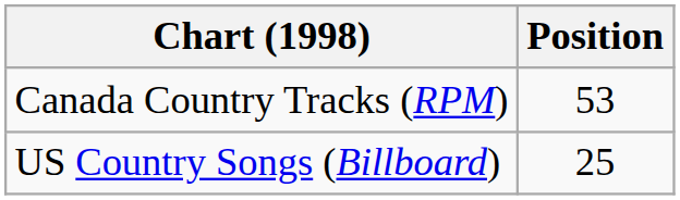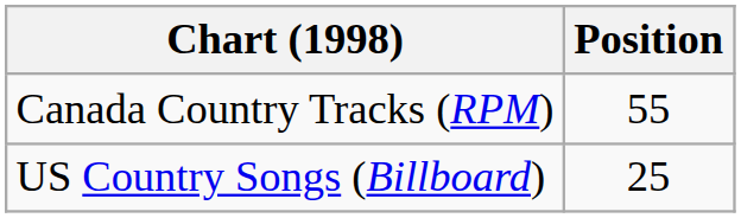 <table class="wikitable sortable">
 <tr>
 <th scope="col">Chart (1998)</th>
 <th scope="col">Position</th>
 </tr>
 <tr>
 <td>Canada Country Tracks (<em><a href='#'>RPM</a></em>)</td>
-<td align="center">53</td>
+<td align="center">55</td>
 </tr>
 <tr>
 <td>US <a href='#'>Country Songs</a> (<em><a href='#'>Billboard</a></em>)</td>
 <td align="center">25</td>
 </tr>
 </table>
